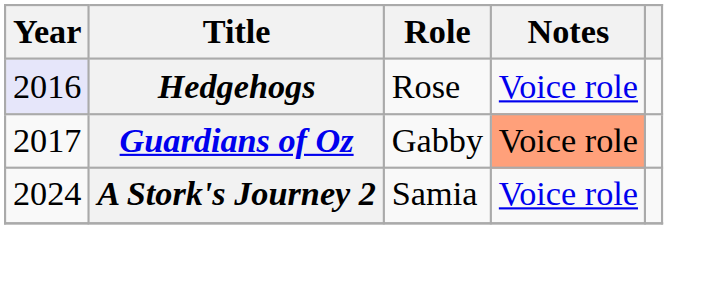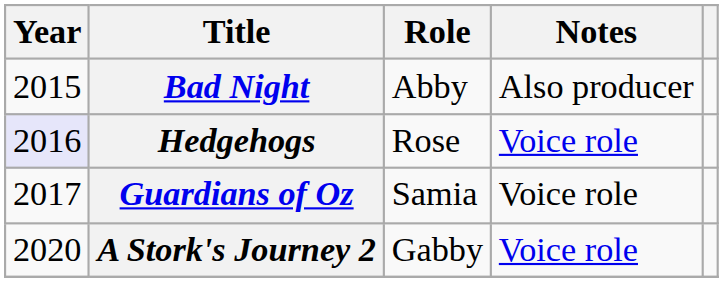 <table class="wikitable sortable plainrowheaders">
 <tr>
 <th scope="col">Year</th>
 <th scope="col">Title</th>
 <th scope="col">Role</th>
 <th scope="col" class="unsortable">Notes</th>
 <th scope="col" class="unsortable"></th>
+</tr>
+<tr>
+<td>2015</td>
+<th scope="row"><em><a href='#'>Bad Night</a></em></th>
+<td>Abby</td>
+<td>Also producer</td>
+<td style="text-align:center"></td>
 </tr>
 <tr>
 <td style="background: lavender;">2016</td>
 <th scope="row"><em>Hedgehogs</em></th>
 <td>Rose</td>
 <td><a href='#'>Voice role</a></td>
 <td style="text-align:center"></td>
 </tr>
 <tr>
 <td>2017</td>
 <th scope="row"><em><a href='#'>Guardians of Oz</a></em></th>
-<td>Gabby</td>
-<td style="background: lightsalmon;">Voice role</td>
+<td>Samia</td>
+<td>Voice role</td>
 <td style="text-align:center"></td>
 </tr>
 <tr>
-<td>2024</td>
+<td>2020</td>
 <th scope="row"><em>A Stork's Journey 2</em></th>
-<td>Samia</td>
+<td>Gabby</td>
 <td><a href='#'>Voice role</a></td>
 <td style="text-align:center"></td>
 </tr>
 <tr>
 </tr>
 </table>
